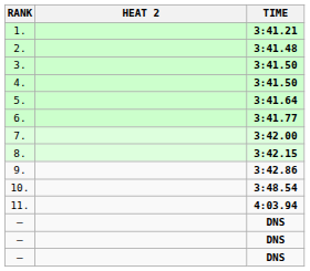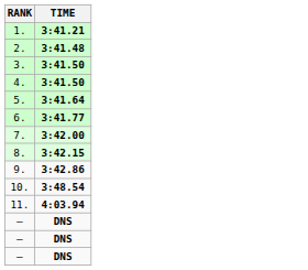 <table class="wikitable" style="border-collapse: collapse; font-size: 90%;">
 <tr>
 <th>RANK</th>
-<th style="width: 20em">HEAT 2</th>
 <th style="width: 5em">TIME</th>
 </tr>
 <tr style="background:#ccffcc;">
 <td align="center">1.</td>
-<td></td>
 <td align="center"><strong>3:41.21</strong></td>
 </tr>
 <tr style="background:#ccffcc;">
 <td align="center">2.</td>
-<td></td>
 <td align="center"><strong>3:41.48</strong></td>
 </tr>
 <tr style="background:#ccffcc;">
 <td align="center">3.</td>
-<td></td>
 <td align="center"><strong>3:41.50</strong></td>
 </tr>
 <tr style="background:#ccffcc;">
 <td align="center">4.</td>
-<td></td>
 <td align="center"><strong>3:41.50</strong></td>
 </tr>
 <tr style="background:#ccffcc;">
 <td align="center">5.</td>
-<td></td>
 <td align="center"><strong>3:41.64</strong></td>
 </tr>
 <tr style="background:#ccffcc;">
 <td align="center">6.</td>
-<td></td>
 <td align="center"><strong>3:41.77</strong></td>
 </tr>
 <tr style="background:#ddffdd;">
 <td align="center">7.</td>
-<td></td>
 <td align="center"><strong>3:42.00</strong></td>
 </tr>
 <tr style="background:#ddffdd;">
 <td align="center">8.</td>
-<td></td>
 <td align="center"><strong>3:42.15</strong></td>
 </tr>
 <tr>
 <td align="center">9.</td>
-<td></td>
 <td align="center"><strong>3:42.86</strong></td>
 </tr>
 <tr>
 <td align="center">10.</td>
-<td></td>
 <td align="center"><strong>3:48.54</strong></td>
 </tr>
 <tr>
 <td align="center">11.</td>
-<td></td>
 <td align="center"><strong>4:03.94</strong></td>
 </tr>
 <tr>
 <td align="center">—</td>
-<td></td>
 <td align="center"><strong>DNS</strong></td>
 </tr>
 <tr>
 <td align="center">—</td>
-<td></td>
 <td align="center"><strong>DNS</strong></td>
 </tr>
 <tr>
 <td align="center">—</td>
-<td></td>
 <td align="center"><strong>DNS</strong></td>
 </tr>
 </table>
